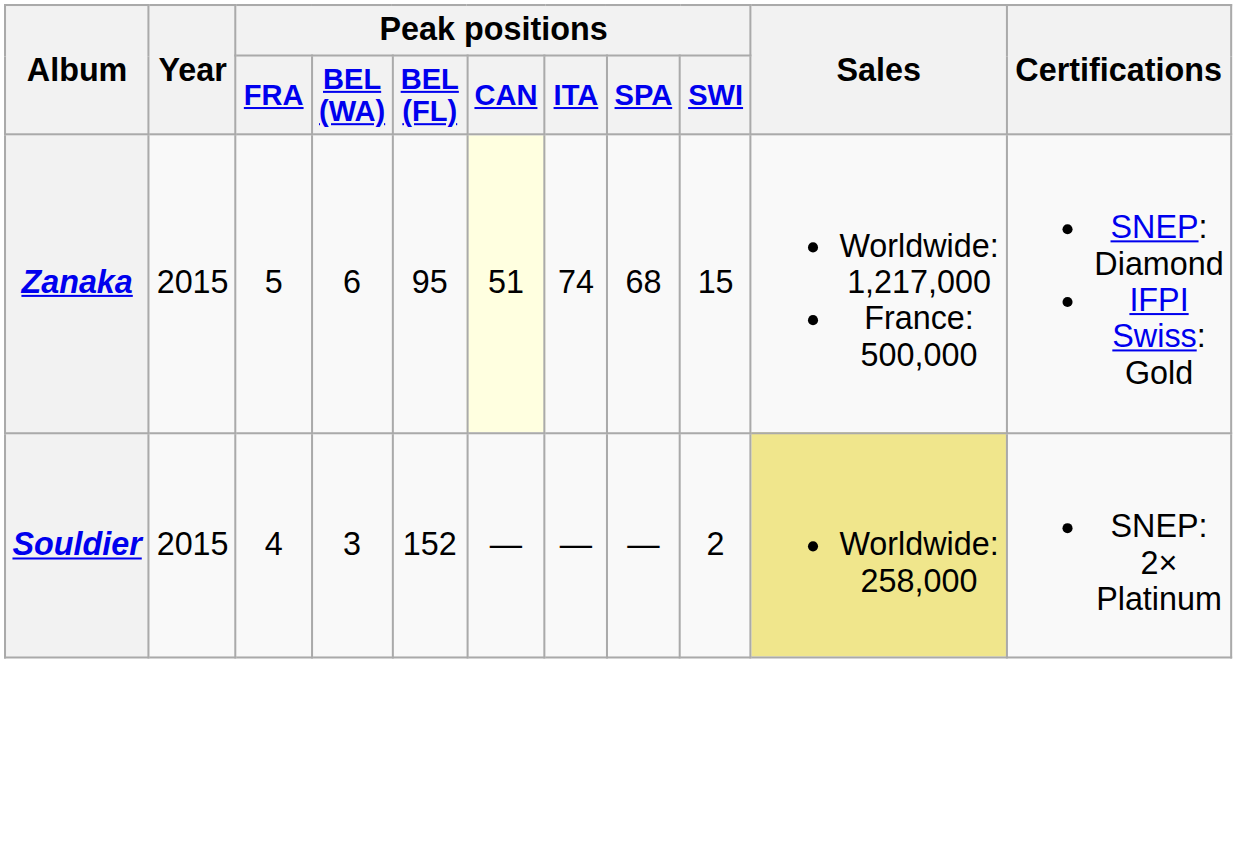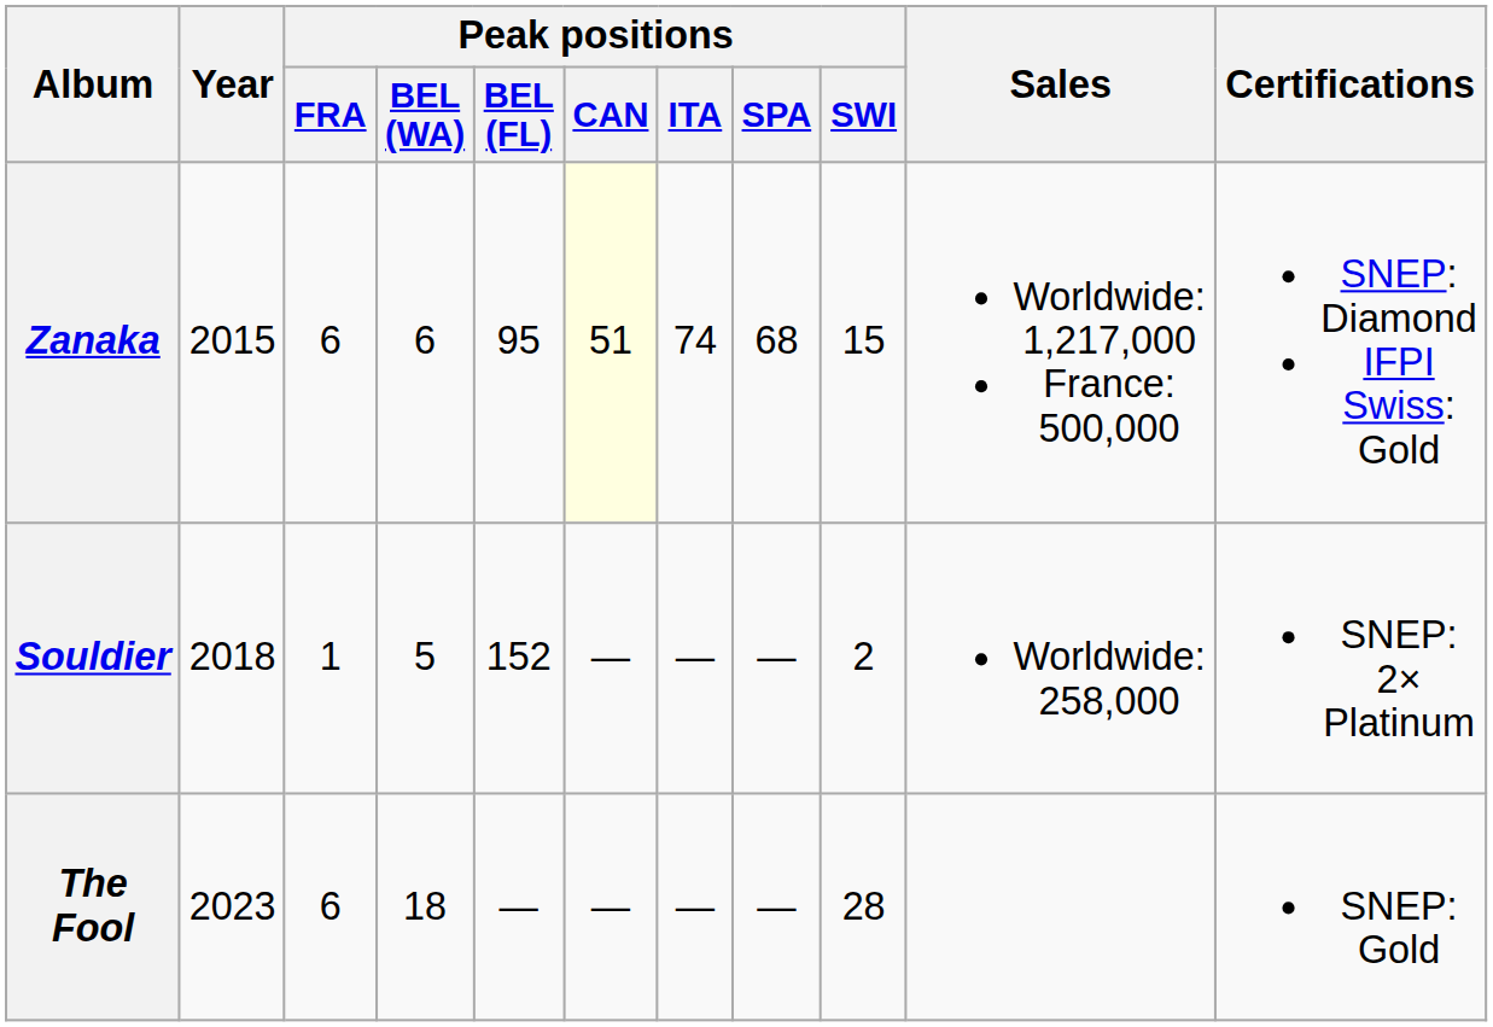 <table class="wikitable plainrowheaders" style="text-align:center;">
 <tr>
 <th scope="col" rowspan="2">Album</th>
 <th scope="col" rowspan="2">Year</th>
 <th scope="col" colspan="7">Peak positions</th>
 <th scope="col" rowspan="2">Sales</th>
 <th scope="col" rowspan="2">Certifications</th>
 </tr>
 <tr>
 <th scope="col" style="width:3em;font-size:90%;"><a href='#'>FRA</a><br></th>
 <th scope="col" style="width:3em;font-size:90%;"><a href='#'>BEL<br>(WA)</a><br></th>
 <th scope="col" style="width:3em;font-size:90%;"><a href='#'>BEL<br>(FL)</a><br></th>
 <th scope="col" style="width:3em;font-size:90%;"><a href='#'>CAN</a><br></th>
 <th scope="col" style="width:3em;font-size:90%;"><a href='#'>ITA</a><br></th>
 <th scope="col" style="width:3em;font-size:90%;"><a href='#'>SPA</a><br></th>
 <th scope="col" style="width:3em;font-size:90%;"><a href='#'>SWI</a><br></th>
 </tr>
 <tr>
 <th scope="row"><em><a href='#'>Zanaka</a></em></th>
 <td>2015</td>
-<td>5</td>
+<td>6</td>
 <td>6</td>
 <td>95</td>
 <td style="background: lightyellow;">51</td>
 <td>74</td>
 <td>68</td>
 <td>15</td>
 <td><br><ul><li>Worldwide: 1,217,000</li><li>France: 500,000</li></ul></td>
 <td><br><ul><li><a href='#'>SNEP</a>: Diamond</li><li><a href='#'>IFPI Swiss</a>: Gold</li></ul></td>
 </tr>
 <tr>
 <th scope="row"><em><a href='#'>Souldier</a></em></th>
-<td>2015</td>
-<td>4</td>
-<td>3</td>
+<td>2018</td>
+<td>1</td>
+<td>5</td>
 <td>152</td>
 <td>—</td>
 <td>—</td>
 <td>—</td>
 <td>2</td>
-<td style="background: khaki;"><br><ul><li>Worldwide: 258,000</li></ul></td>
+<td><br><ul><li>Worldwide: 258,000</li></ul></td>
 <td><br><ul><li>SNEP: 2× Platinum</li></ul></td>
 </tr>
+<tr>
+<th scope="row"><em>The Fool</em></th>
+<td>2023</td>
+<td>6</td>
+<td>18</td>
+<td>—</td>
+<td>—</td>
+<td>—</td>
+<td>—</td>
+<td>28</td>
+<td></td>
+<td><br><ul><li>SNEP: Gold</li></ul></td>
+</tr>
 </table>
